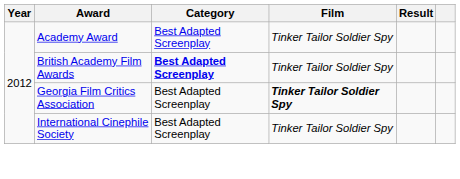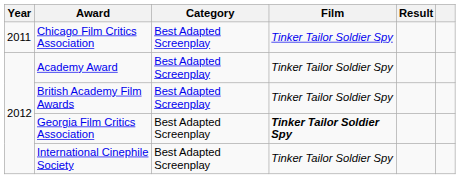 <table class="wikitable">
 <tr>
 <th scope="col" style="width:30px;">Year</th>
 <th scope="col" style="width:160PX;">Award</th>
 <th scope="col" style="width:160PX;">Category</th>
 <th scope="col" style="width:175px;">Film</th>
 <th scope="col" style="width:20px;">Result</th>
 <th scope="col" style="width:20px;"></th>
+</tr>
+<tr>
+<td>2011</td>
+<td><a href='#'>Chicago Film Critics Association</a></td>
+<td><a href='#'>Best Adapted Screenplay</a></td>
+<td><em><a href='#'>Tinker Tailor Soldier Spy</a></em></td>
+<td></td>
+<td></td>
 </tr>
 <tr>
 <td rowspan="5">2012</td>
 <td><a href='#'>Academy Award</a></td>
 <td><a href='#'>Best Adapted Screenplay</a></td>
 <td><em>Tinker Tailor Soldier Spy</em></td>
 <td></td>
 <td></td>
 </tr>
 <tr>
 <td><a href='#'>British Academy Film Awards</a></td>
-<td><strong><a href='#'>Best Adapted Screenplay</a></strong></td>
+<td><a href='#'>Best Adapted Screenplay</a></td>
 <td><em>Tinker Tailor Soldier Spy</em></td>
 <td></td>
 <td></td>
 </tr>
 <tr>
 <td><a href='#'>Georgia Film Critics Association</a></td>
 <td>Best Adapted Screenplay</td>
 <td><strong><em>Tinker Tailor Soldier Spy</em></strong></td>
 <td></td>
 <td></td>
 </tr>
 <tr>
 <td><a href='#'>International Cinephile Society</a></td>
 <td>Best Adapted Screenplay</td>
 <td><em>Tinker Tailor Soldier Spy</em></td>
 <td></td>
 <td></td>
 </tr>
 </table>
